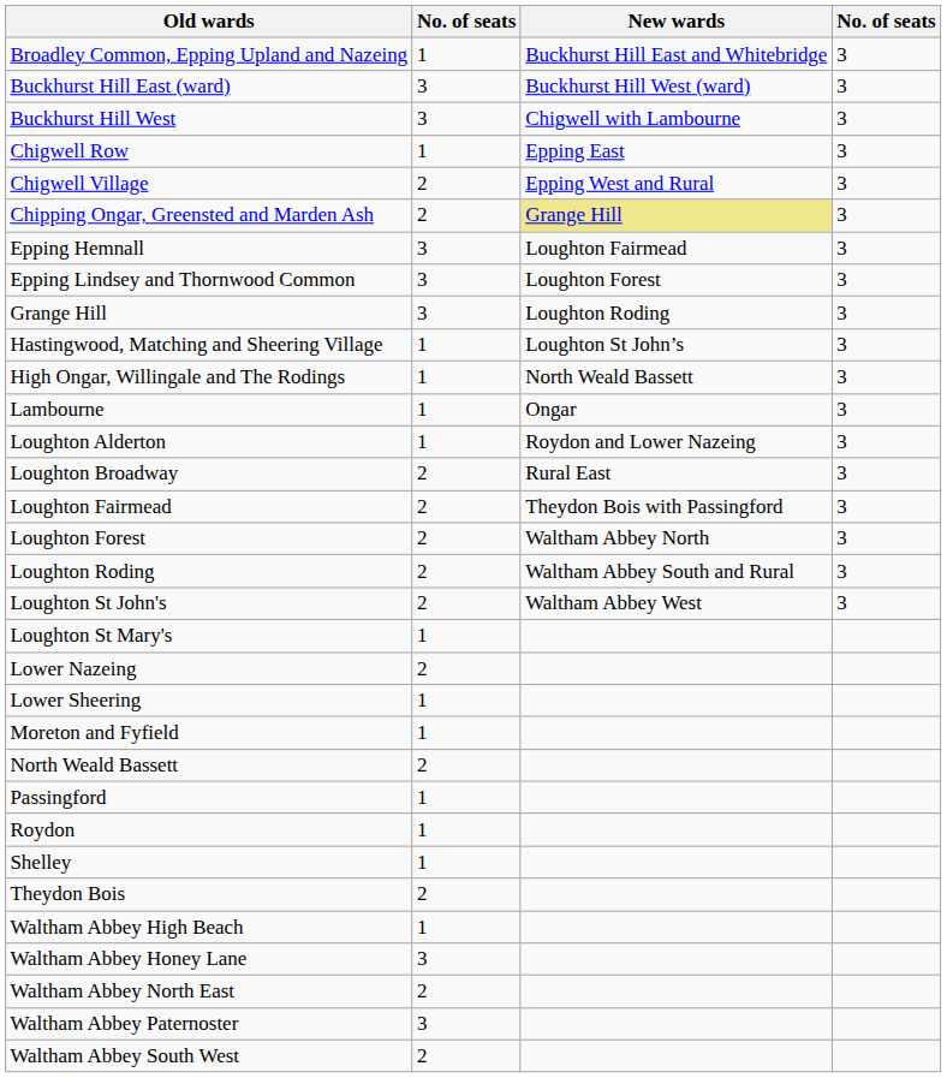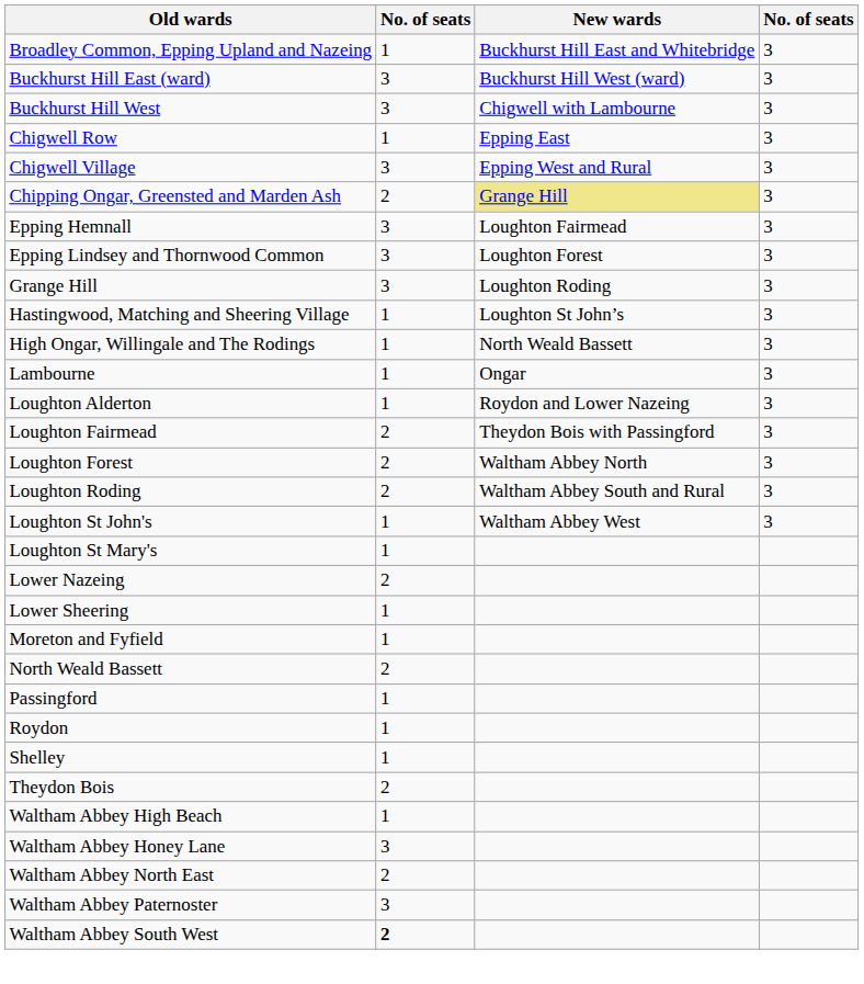 <table class="wikitable">
 <tr>
 <th>Old wards</th>
 <th>No. of seats</th>
 <th>New wards</th>
 <th>No. of seats</th>
 </tr>
 <tr>
 <td><a href='#'>Broadley Common, Epping Upland and Nazeing</a></td>
 <td>1</td>
 <td><a href='#'>Buckhurst Hill East and Whitebridge</a></td>
 <td>3</td>
 </tr>
 <tr>
 <td><a href='#'>Buckhurst Hill East (ward)</a></td>
 <td>3</td>
 <td><a href='#'>Buckhurst Hill West (ward)</a></td>
 <td>3</td>
 </tr>
 <tr>
 <td><a href='#'>Buckhurst Hill West</a></td>
 <td>3</td>
 <td><a href='#'>Chigwell with Lambourne</a></td>
 <td>3</td>
 </tr>
 <tr>
 <td><a href='#'>Chigwell Row</a></td>
 <td>1</td>
 <td><a href='#'>Epping East</a></td>
 <td>3</td>
 </tr>
 <tr>
 <td><a href='#'>Chigwell Village</a></td>
-<td>2</td>
+<td>3</td>
 <td><a href='#'>Epping West and Rural</a></td>
 <td>3</td>
 </tr>
 <tr>
 <td><a href='#'>Chipping Ongar, Greensted and Marden Ash</a></td>
 <td>2</td>
 <td style="background: khaki;"><a href='#'>Grange Hill</a></td>
 <td>3</td>
 </tr>
 <tr>
 <td>Epping Hemnall</td>
 <td>3</td>
 <td>Loughton Fairmead</td>
 <td>3</td>
 </tr>
 <tr>
 <td>Epping Lindsey and Thornwood Common</td>
 <td>3</td>
 <td>Loughton Forest</td>
 <td>3</td>
 </tr>
 <tr>
 <td>Grange Hill</td>
 <td>3</td>
 <td>Loughton Roding</td>
 <td>3</td>
 </tr>
 <tr>
 <td>Hastingwood, Matching and Sheering Village</td>
 <td>1</td>
 <td>Loughton St John’s</td>
 <td>3</td>
 </tr>
 <tr>
 <td>High Ongar, Willingale and The Rodings</td>
 <td>1</td>
 <td>North Weald Bassett</td>
 <td>3</td>
 </tr>
 <tr>
 <td>Lambourne</td>
 <td>1</td>
 <td>Ongar</td>
 <td>3</td>
 </tr>
 <tr>
 <td>Loughton Alderton</td>
 <td>1</td>
 <td>Roydon and Lower Nazeing</td>
 <td>3</td>
 </tr>
 <tr>
-<td>Loughton Broadway</td>
-<td>2</td>
-<td>Rural East</td>
-<td>3</td>
-</tr>
-<tr>
 <td>Loughton Fairmead</td>
 <td>2</td>
 <td>Theydon Bois with Passingford</td>
 <td>3</td>
 </tr>
 <tr>
 <td>Loughton Forest</td>
 <td>2</td>
 <td>Waltham Abbey North</td>
 <td>3</td>
 </tr>
 <tr>
 <td>Loughton Roding</td>
 <td>2</td>
 <td>Waltham Abbey South and Rural</td>
 <td>3</td>
 </tr>
 <tr>
 <td>Loughton St John's</td>
-<td>2</td>
+<td>1</td>
 <td>Waltham Abbey West</td>
 <td>3</td>
 </tr>
 <tr>
 <td>Loughton St Mary's</td>
 <td>1</td>
 <td></td>
 <td></td>
 </tr>
 <tr>
 <td>Lower Nazeing</td>
 <td>2</td>
 <td></td>
 <td></td>
 </tr>
 <tr>
 <td>Lower Sheering</td>
 <td>1</td>
 <td></td>
 <td></td>
 </tr>
 <tr>
 <td>Moreton and Fyfield</td>
 <td>1</td>
 <td></td>
 <td></td>
 </tr>
 <tr>
 <td>North Weald Bassett</td>
 <td>2</td>
 <td></td>
 <td></td>
 </tr>
 <tr>
 <td>Passingford</td>
 <td>1</td>
 <td></td>
 <td></td>
 </tr>
 <tr>
 <td>Roydon</td>
 <td>1</td>
 <td></td>
 <td></td>
 </tr>
 <tr>
 <td>Shelley</td>
 <td>1</td>
 <td></td>
 <td></td>
 </tr>
 <tr>
 <td>Theydon Bois</td>
 <td>2</td>
 <td></td>
 <td></td>
 </tr>
 <tr>
 <td>Waltham Abbey High Beach</td>
 <td>1</td>
 <td></td>
 <td></td>
 </tr>
 <tr>
 <td>Waltham Abbey Honey Lane</td>
 <td>3</td>
 <td></td>
 <td></td>
 </tr>
 <tr>
 <td>Waltham Abbey North East</td>
 <td>2</td>
 <td></td>
 <td></td>
 </tr>
 <tr>
 <td>Waltham Abbey Paternoster</td>
 <td>3</td>
 <td></td>
 <td></td>
 </tr>
 <tr>
 <td>Waltham Abbey South West</td>
-<td>2</td>
+<td><strong>2</strong></td>
 <td></td>
 <td></td>
 </tr>
 </table>
